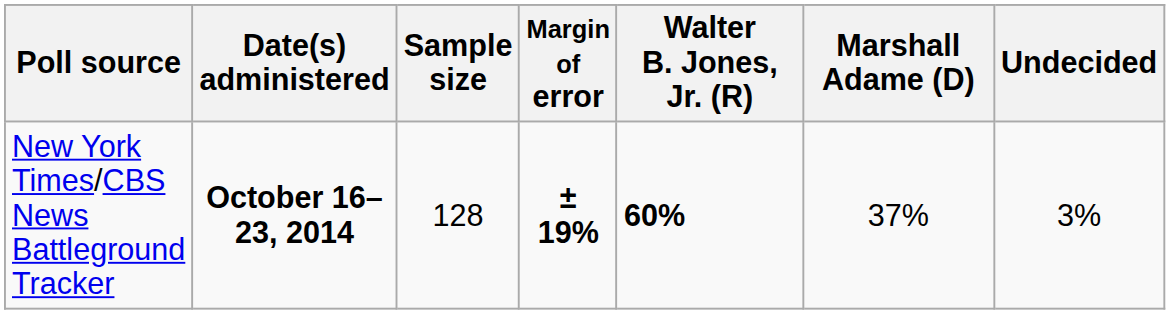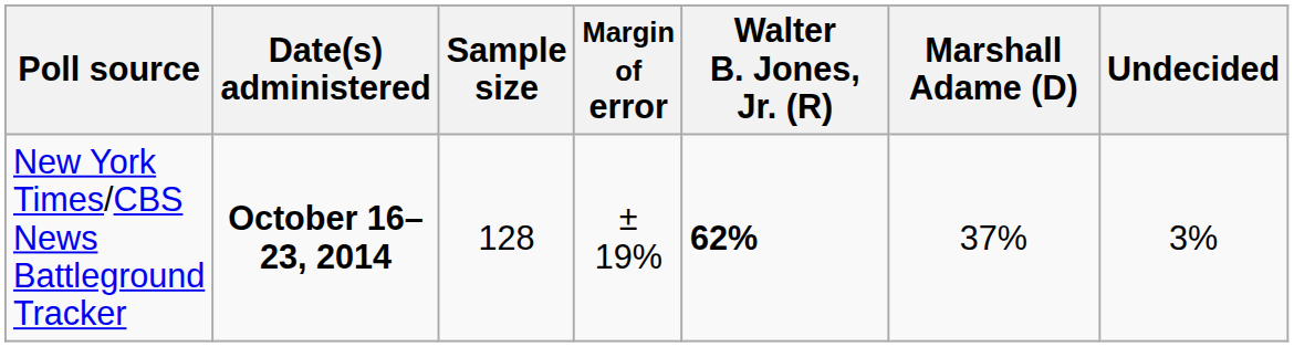 <table class="wikitable">
 <tr>
 <th>Poll source</th>
 <th>Date(s)<br>administered</th>
 <th>Sample<br>size</th>
 <th><small>Margin of</small><br>error</th>
 <th style="width:100px;">Walter<br>B. Jones, Jr. (R)</th>
 <th style="width:100px;">Marshall<br>Adame (D)</th>
 <th>Undecided</th>
 </tr>
 <tr>
 <td><a href='#'>New York Times</a>/<a href='#'>CBS News Battleground Tracker</a></td>
 <td align=center><strong>October 16–23, 2014</strong></td>
 <td align=center>128</td>
-<td align=center><strong>± 19%</strong></td>
-<td><strong>60%</strong></td>
+<td align=center>± 19%</td>
+<td><strong>62%</strong></td>
 <td align=center>37%</td>
 <td align=center>3%</td>
 </tr>
 </table>
